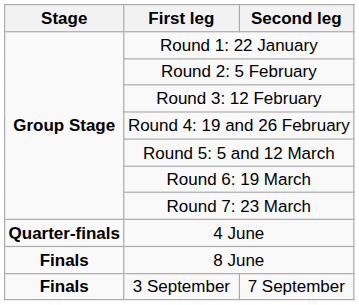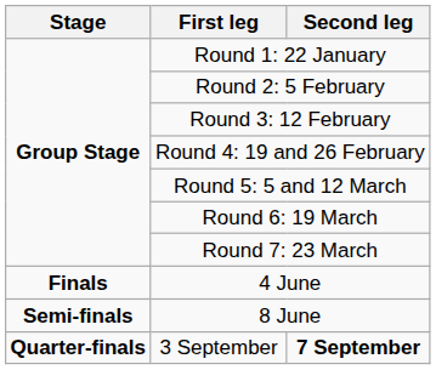 <table class=wikitable style="text-align:center; font-size:90%">
 <tr>
 <th>Stage</th>
 <th>First leg</th>
 <th>Second leg</th>
 </tr>
 <tr>
 <td rowspan=7><strong>Group Stage</strong></td>
 <td colspan=2>Round 1: 22 January</td>
 </tr>
 <tr>
 <td colspan=2>Round 2: 5 February</td>
 </tr>
 <tr>
 <td colspan=2>Round 3: 12 February</td>
 </tr>
 <tr>
 <td colspan=2>Round 4: 19 and 26 February</td>
 </tr>
 <tr>
 <td colspan=2>Round 5: 5 and 12 March</td>
 </tr>
 <tr>
 <td colspan=2>Round 6: 19 March</td>
 </tr>
 <tr>
 <td colspan=2>Round 7: 23 March</td>
 </tr>
 <tr>
-<td><strong>Quarter-finals</strong></td>
+<td><strong>Finals</strong></td>
 <td colspan=2>4 June</td>
 </tr>
 <tr>
-<td><strong>Finals</strong></td>
+<td><strong>Semi-finals</strong></td>
 <td colspan=2>8 June</td>
 </tr>
 <tr>
-<td><strong>Finals</strong></td>
+<td><strong>Quarter-finals</strong></td>
 <td>3 September</td>
-<td>7 September</td>
+<td><strong>7 September</strong></td>
 </tr>
 </table>
